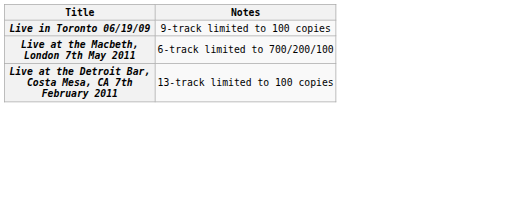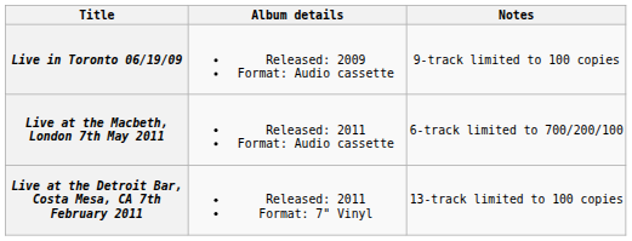 <table class="wikitable plainrowheaders" style="text-align:center;" border="1">
 <tr>
 <th scope="col" style="width:15em;">Title</th>
+<th scope="col" style="width:18em;">Album details</th>
 <th scope="col">Notes</th>
 </tr>
 <tr>
 <th scope="row"><em>Live in Toronto 06/19/09</em></th>
+<td><br><ul><li>Released: 2009</li><li>Format: Audio cassette</li></ul></td>
 <td>9-track limited to 100 copies</td>
 </tr>
 <tr>
 <th scope="row"><em>Live at the Macbeth, London 7th May 2011</em></th>
+<td><br><ul><li>Released: 2011</li><li>Format: Audio cassette</li></ul></td>
 <td>6-track limited to 700/200/100</td>
 </tr>
 <tr>
 <th scope="row"><em>Live at the Detroit Bar, Costa Mesa, CA 7th February 2011</em></th>
+<td><br><ul><li>Released: 2011</li><li>Format: 7" Vinyl</li></ul></td>
 <td>13-track limited to 100 copies</td>
 </tr>
 </table>
